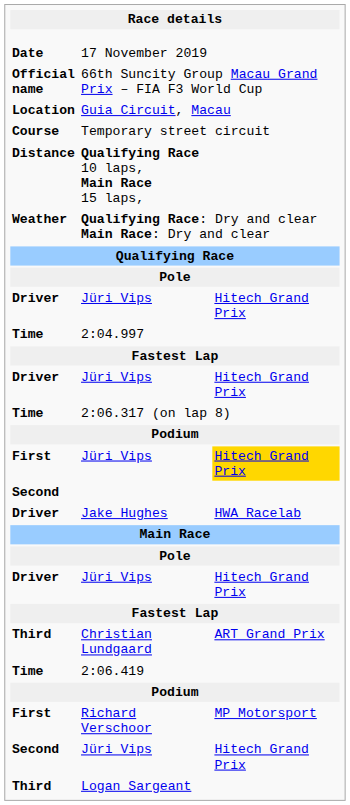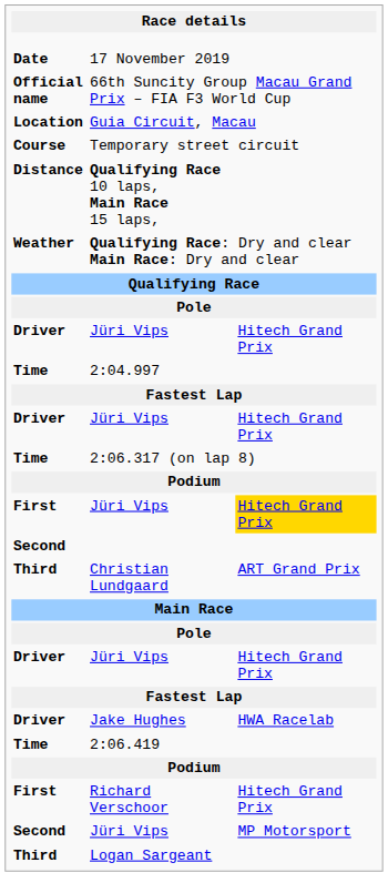 <table class="infobox" align="right" cellpadding="2" style="float:right; width: 26em; ">
 <tr>
 <th colspan="3" bgcolor="#efefef">Race details</th>
 </tr>
 <tr>
 <td colspan="3" style="text-align:center;"></td>
 </tr>
 <tr>
 <td colspan="3" style="text-align:center;"></td>
 </tr>
 <tr>
 <td style="width: 20%;"><strong>Date</strong></td>
 <td>17 November 2019</td>
 </tr>
 <tr>
 <td><strong>Official name</strong></td>
 <td colspan=2>66th Suncity Group <a href='#'>Macau Grand Prix</a> – FIA F3 World Cup</td>
 </tr>
 <tr>
 <td><strong>Location</strong></td>
 <td colspan=2><a href='#'>Guia Circuit</a>, <a href='#'>Macau</a></td>
 </tr>
 <tr>
 <td><strong>Course</strong></td>
 <td colspan=2>Temporary street circuit<br></td>
 </tr>
 <tr>
 <td><strong>Distance</strong></td>
 <td colspan=2><strong>Qualifying Race</strong><br>10 laps, <br><strong>Main Race</strong><br>15 laps, </td>
 </tr>
 <tr>
 <td><strong>Weather</strong></td>
 <td colspan=2><strong>Qualifying Race</strong>: Dry and clear<br><strong>Main Race</strong>: Dry and clear</td>
 </tr>
 <tr>
 <td colspan="3" style="text-align:center; background-color:#99ccff"><strong>Qualifying Race</strong></td>
 </tr>
 <tr>
 <th colspan="3" bgcolor="#efefef">Pole</th>
 </tr>
 <tr>
 <td><strong>Driver</strong></td>
 <td> <a href='#'>Jüri Vips</a></td>
 <td><a href='#'>Hitech Grand Prix</a></td>
 </tr>
 <tr>
 <td><strong>Time</strong></td>
 <td colspan=2>2:04.997</td>
 </tr>
 <tr>
 <th colspan="3" bgcolor="#efefef">Fastest Lap</th>
 </tr>
 <tr>
 <td><strong>Driver</strong></td>
 <td> <a href='#'>Jüri Vips</a></td>
 <td><a href='#'>Hitech Grand Prix</a></td>
 </tr>
 <tr>
 <td><strong>Time</strong></td>
 <td colspan=2>2:06.317 (on lap 8)</td>
 </tr>
 <tr>
 <th colspan="3" bgcolor="#efefef">Podium</th>
 </tr>
 <tr>
 <td><strong>First</strong></td>
 <td> <a href='#'>Jüri Vips</a></td>
 <td style="background: gold;"><a href='#'>Hitech Grand Prix</a></td>
 </tr>
 <tr>
 <td><strong>Second</strong></td>
 <td></td>
 <td></td>
 </tr>
 <tr>
-<td><strong>Driver</strong></td>
-<td> <a href='#'>Jake Hughes</a></td>
-<td><a href='#'>HWA Racelab</a></td>
+<td><strong>Third</strong></td>
+<td> <a href='#'>Christian Lundgaard</a></td>
+<td><a href='#'>ART Grand Prix</a></td>
 </tr>
 <tr>
 <td colspan="3" style="text-align:center; background-color:#99ccff"><strong>Main Race</strong></td>
 </tr>
 <tr>
 <th colspan="3" bgcolor="#efefef">Pole</th>
 </tr>
 <tr>
 <td><strong>Driver</strong></td>
 <td> <a href='#'>Jüri Vips</a></td>
 <td><a href='#'>Hitech Grand Prix</a></td>
 </tr>
 <tr>
 <th colspan="3" bgcolor="#efefef">Fastest Lap</th>
 </tr>
 <tr>
-<td><strong>Third</strong></td>
-<td> <a href='#'>Christian Lundgaard</a></td>
-<td><a href='#'>ART Grand Prix</a></td>
+<td><strong>Driver</strong></td>
+<td> <a href='#'>Jake Hughes</a></td>
+<td><a href='#'>HWA Racelab</a></td>
 </tr>
 <tr>
 <td><strong>Time</strong></td>
 <td colspan=2>2:06.419</td>
 </tr>
 <tr>
 <th colspan="3" bgcolor="#efefef">Podium</th>
 </tr>
 <tr>
 <td><strong>First</strong></td>
 <td> <a href='#'>Richard Verschoor</a></td>
-<td><a href='#'>MP Motorsport</a></td>
+<td><a href='#'>Hitech Grand Prix</a></td>
 </tr>
 <tr>
 <td><strong>Second</strong></td>
 <td> <a href='#'>Jüri Vips</a></td>
-<td><a href='#'>Hitech Grand Prix</a></td>
+<td><a href='#'>MP Motorsport</a></td>
 </tr>
 <tr>
 <td><strong>Third</strong></td>
 <td> <a href='#'>Logan Sargeant</a></td>
 <td></td>
 </tr>
 </table>
